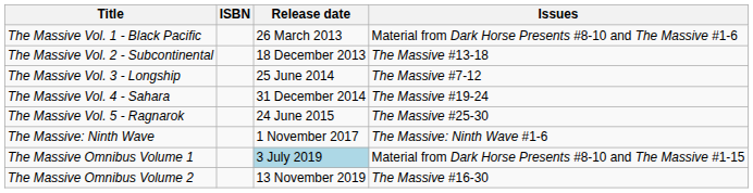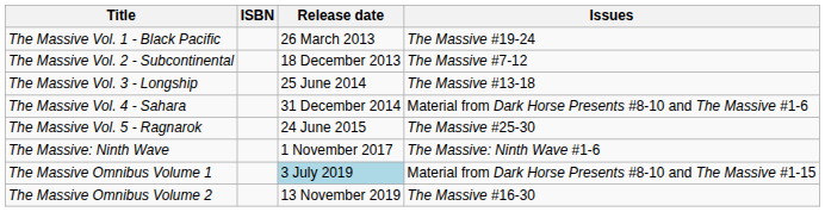 <table class="wikitable">
 <tr>
 <th>Title</th>
 <th>ISBN</th>
 <th>Release date</th>
 <th>Issues</th>
 </tr>
 <tr>
 <td><em>The Massive Vol. 1 - Black Pacific</em></td>
 <td></td>
 <td>26 March 2013</td>
-<td>Material from <em>Dark Horse Presents</em> #8-10 and <em>The Massive</em> #1-6</td>
+<td><em>The Massive</em> #19-24</td>
 </tr>
 <tr>
 <td><em>The Massive Vol. 2 - Subcontinental</em></td>
 <td></td>
 <td>18 December 2013</td>
-<td><em>The Massive</em> #13-18</td>
+<td><em>The Massive</em> #7-12</td>
 </tr>
 <tr>
 <td><em>The Massive Vol. 3 - Longship</em></td>
 <td></td>
 <td>25 June 2014</td>
-<td><em>The Massive</em> #7-12</td>
+<td><em>The Massive</em> #13-18</td>
 </tr>
 <tr>
 <td><em>The Massive Vol. 4 - Sahara</em></td>
 <td></td>
 <td>31 December 2014</td>
-<td><em>The Massive</em> #19-24</td>
+<td>Material from <em>Dark Horse Presents</em> #8-10 and <em>The Massive</em> #1-6</td>
 </tr>
 <tr>
 <td><em>The Massive Vol. 5 - Ragnarok</em></td>
 <td></td>
 <td>24 June 2015</td>
 <td><em>The Massive</em> #25-30</td>
 </tr>
 <tr>
 <td><em>The Massive: Ninth Wave</em></td>
 <td></td>
 <td>1 November 2017</td>
 <td><em>The Massive: Ninth Wave</em> #1-6</td>
 </tr>
 <tr>
 <td><em>The Massive Omnibus Volume 1</em></td>
 <td></td>
 <td style="background: lightblue;">3 July 2019</td>
 <td>Material from <em>Dark Horse Presents</em> #8-10 and <em>The Massive</em> #1-15</td>
 </tr>
 <tr>
 <td><em>The Massive Omnibus Volume 2</em></td>
 <td></td>
 <td>13 November 2019</td>
 <td><em>The Massive</em> #16-30</td>
 </tr>
 </table>
